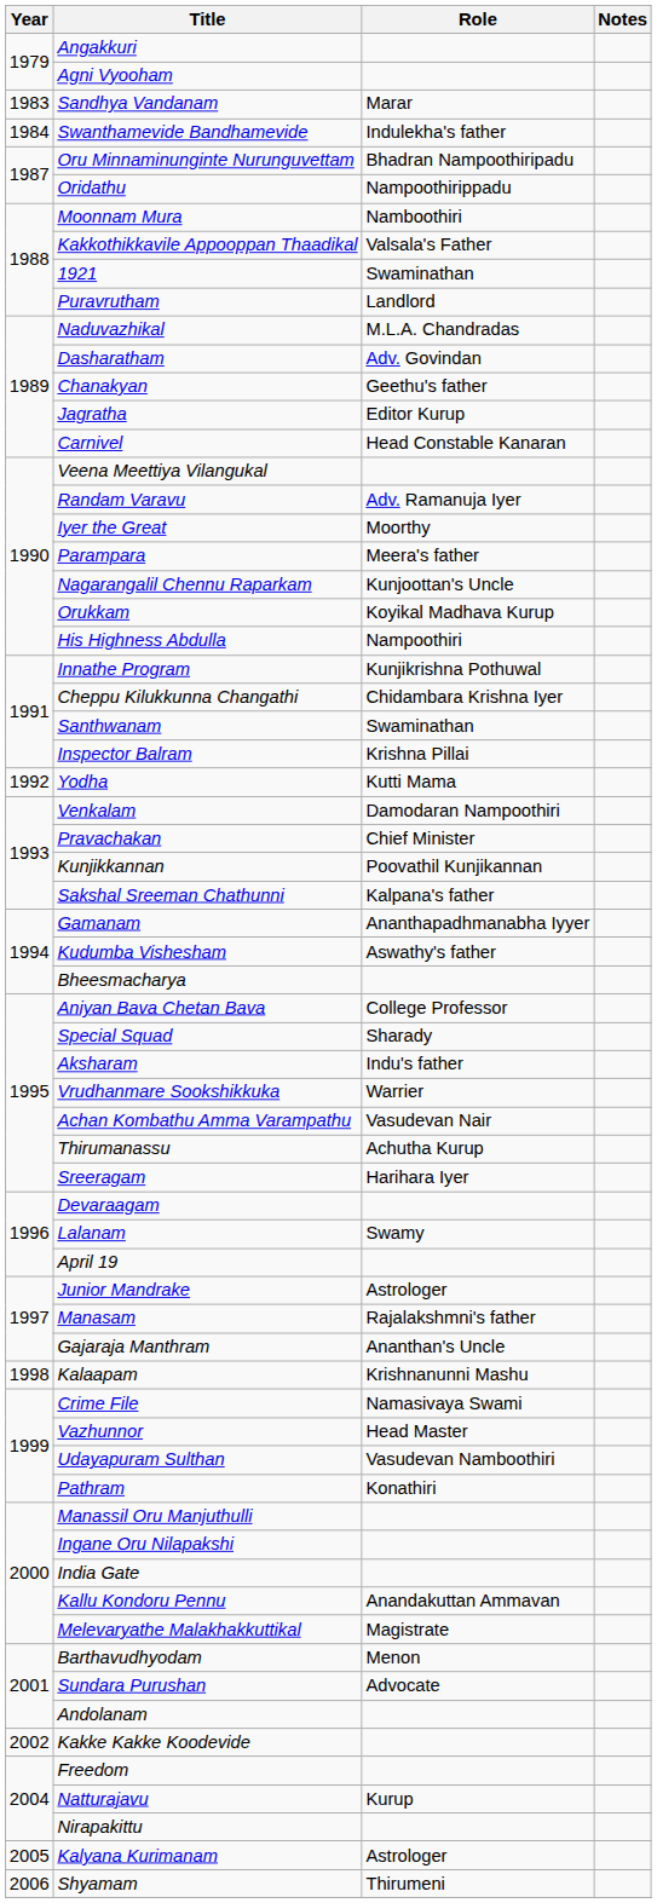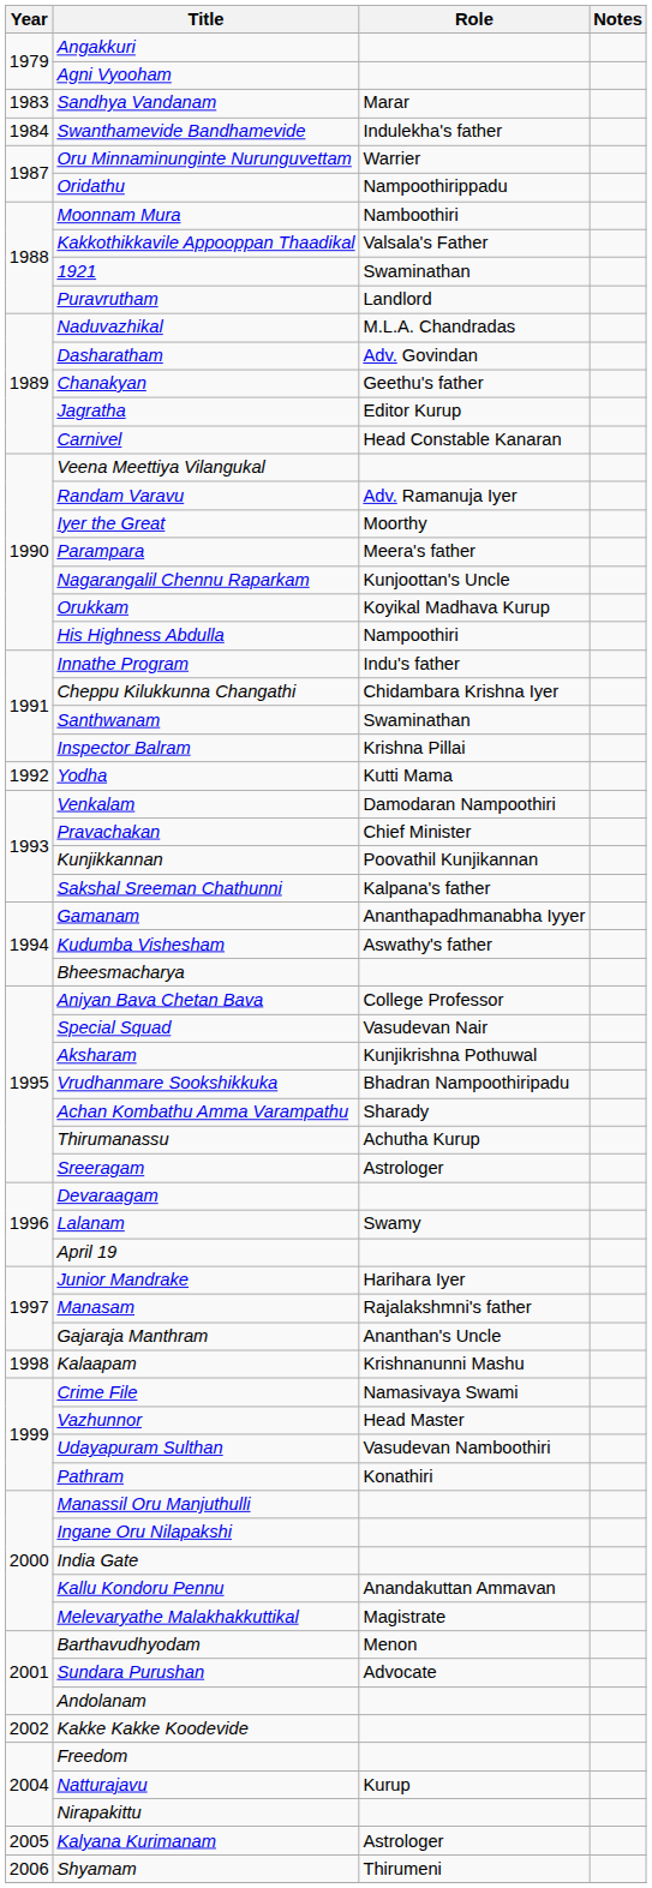 <table class="wikitable sortable">
 <tr>
 <th>Year</th>
 <th>Title</th>
 <th>Role</th>
 <th class="unsortable">Notes</th>
 </tr>
 <tr>
 <td rowspan=2>1979</td>
 <td><em> <a href='#'>Angakkuri</a></em></td>
 <td></td>
 <td></td>
 </tr>
 <tr>
 <td><em><a href='#'>Agni Vyooham</a></em></td>
 <td></td>
 <td></td>
 </tr>
 <tr>
 <td>1983</td>
 <td><em><a href='#'>Sandhya Vandanam</a></em></td>
 <td>Marar</td>
 <td></td>
 </tr>
 <tr>
 <td>1984</td>
 <td><em><a href='#'>Swanthamevide Bandhamevide</a></em></td>
 <td>Indulekha's father</td>
 <td></td>
 </tr>
 <tr>
 <td rowspan=2>1987</td>
 <td><em><a href='#'>Oru Minnaminunginte Nurunguvettam</a></em></td>
-<td>Bhadran Nampoothiripadu</td>
+<td>Warrier</td>
 <td></td>
 </tr>
 <tr>
 <td><em> <a href='#'>Oridathu</a></em></td>
 <td>Nampoothirippadu</td>
 <td></td>
 </tr>
 <tr>
 <td rowspan=4>1988</td>
 <td><em><a href='#'>Moonnam Mura</a></em></td>
 <td>Namboothiri</td>
 <td></td>
 </tr>
 <tr>
 <td><em><a href='#'>Kakkothikkavile Appooppan Thaadikal</a></em></td>
 <td>Valsala's Father</td>
 <td></td>
 </tr>
 <tr>
 <td><em> <a href='#'>1921</a></em></td>
 <td>Swaminathan</td>
 <td></td>
 </tr>
 <tr>
 <td><em><a href='#'>Puravrutham</a></em></td>
 <td>Landlord</td>
 <td></td>
 </tr>
 <tr>
 <td rowspan=5>1989</td>
 <td><em><a href='#'>Naduvazhikal</a></em></td>
 <td>M.L.A. Chandradas</td>
 <td></td>
 </tr>
 <tr>
 <td><em> <a href='#'>Dasharatham</a></em></td>
 <td><a href='#'>Adv.</a> Govindan</td>
 <td></td>
 </tr>
 <tr>
 <td><em><a href='#'>Chanakyan</a></em></td>
 <td>Geethu's father</td>
 <td></td>
 </tr>
 <tr>
 <td><em> <a href='#'>Jagratha</a></em></td>
 <td>Editor Kurup</td>
 <td></td>
 </tr>
 <tr>
 <td><em><a href='#'>Carnivel</a></em></td>
 <td>Head Constable Kanaran</td>
 <td></td>
 </tr>
 <tr>
 <td rowspan=7>1990</td>
 <td><em>Veena Meettiya Vilangukal</em></td>
 <td></td>
 <td></td>
 </tr>
 <tr>
 <td><em><a href='#'>Randam Varavu</a></em></td>
 <td><a href='#'>Adv.</a> Ramanuja Iyer</td>
 <td></td>
 </tr>
 <tr>
 <td><em><a href='#'>Iyer the Great</a></em></td>
 <td>Moorthy</td>
 <td></td>
 </tr>
 <tr>
 <td><em><a href='#'>Parampara</a></em></td>
 <td>Meera's father</td>
 <td></td>
 </tr>
 <tr>
 <td><em><a href='#'>Nagarangalil Chennu Raparkam</a></em></td>
 <td>Kunjoottan's Uncle</td>
 <td></td>
 </tr>
 <tr>
 <td><em><a href='#'>Orukkam</a></em></td>
 <td>Koyikal Madhava Kurup</td>
 <td></td>
 </tr>
 <tr>
 <td><em><a href='#'>His Highness Abdulla</a></em></td>
 <td>Nampoothiri</td>
 <td></td>
 </tr>
 <tr>
 <td rowspan=4>1991</td>
 <td><em><a href='#'>Innathe Program</a></em></td>
-<td>Kunjikrishna Pothuwal</td>
+<td>Indu's father</td>
 <td></td>
 </tr>
 <tr>
 <td><em>Cheppu Kilukkunna Changathi</em></td>
 <td>Chidambara Krishna Iyer</td>
 <td></td>
 </tr>
 <tr>
 <td><em><a href='#'>Santhwanam</a></em></td>
 <td>Swaminathan</td>
 <td></td>
 </tr>
 <tr>
 <td><em><a href='#'>Inspector Balram</a></em></td>
 <td>Krishna Pillai</td>
 <td></td>
 </tr>
 <tr>
 <td>1992</td>
 <td><em><a href='#'>Yodha</a></em></td>
 <td>Kutti Mama</td>
 <td></td>
 </tr>
 <tr>
 <td rowspan=4>1993</td>
 <td><em><a href='#'>Venkalam</a></em></td>
 <td>Damodaran Nampoothiri</td>
 <td></td>
 </tr>
 <tr>
 <td><em><a href='#'>Pravachakan</a></em></td>
 <td>Chief Minister</td>
 <td></td>
 </tr>
 <tr>
 <td><em>Kunjikkannan</em></td>
 <td>Poovathil Kunjikannan</td>
 <td></td>
 </tr>
 <tr>
 <td><em><a href='#'>Sakshal Sreeman Chathunni</a></em></td>
 <td>Kalpana's father</td>
 <td></td>
 </tr>
 <tr>
 <td rowspan=3>1994</td>
 <td><em><a href='#'>Gamanam</a></em></td>
 <td>Ananthapadhmanabha Iyyer</td>
 <td></td>
 </tr>
 <tr>
 <td><em><a href='#'>Kudumba Vishesham</a></em></td>
 <td>Aswathy's father</td>
 <td></td>
 </tr>
 <tr>
 <td><em>Bheesmacharya</em></td>
 <td></td>
 <td></td>
 </tr>
 <tr>
 <td rowspan=7>1995</td>
 <td><em><a href='#'>Aniyan Bava Chetan Bava</a></em></td>
 <td>College Professor</td>
 <td></td>
 </tr>
 <tr>
 <td><em><a href='#'>Special Squad</a></em></td>
-<td>Sharady</td>
+<td>Vasudevan Nair</td>
 <td></td>
 </tr>
 <tr>
 <td><em><a href='#'>Aksharam</a></em></td>
-<td>Indu's father</td>
+<td>Kunjikrishna Pothuwal</td>
 <td></td>
 </tr>
 <tr>
 <td><em><a href='#'>Vrudhanmare Sookshikkuka</a></em></td>
-<td>Warrier</td>
+<td>Bhadran Nampoothiripadu</td>
 <td></td>
 </tr>
 <tr>
 <td><em><a href='#'>Achan Kombathu Amma Varampathu</a></em></td>
-<td>Vasudevan Nair</td>
+<td>Sharady</td>
 <td></td>
 </tr>
 <tr>
 <td><em>Thirumanassu</em></td>
 <td>Achutha Kurup</td>
 <td></td>
 </tr>
 <tr>
 <td><em><a href='#'>Sreeragam</a></em></td>
-<td>Harihara Iyer</td>
+<td>Astrologer</td>
 <td></td>
 </tr>
 <tr>
 <td rowspan=3>1996</td>
 <td><em><a href='#'>Devaraagam</a></em></td>
 <td></td>
 <td></td>
 </tr>
 <tr>
 <td><em><a href='#'>Lalanam</a></em></td>
 <td>Swamy</td>
 <td></td>
 </tr>
 <tr>
 <td><em>April 19</em></td>
 <td></td>
 <td></td>
 </tr>
 <tr>
 <td rowspan=3>1997</td>
 <td><em><a href='#'>Junior Mandrake</a></em></td>
-<td>Astrologer</td>
+<td>Harihara Iyer</td>
 <td></td>
 </tr>
 <tr>
 <td><em><a href='#'>Manasam</a></em></td>
 <td>Rajalakshmni's father</td>
 <td></td>
 </tr>
 <tr>
 <td><em>Gajaraja Manthram</em></td>
 <td>Ananthan's Uncle</td>
 <td></td>
 </tr>
 <tr>
 <td>1998</td>
 <td><em>Kalaapam</em></td>
 <td>Krishnanunni Mashu</td>
 <td></td>
 </tr>
 <tr>
 <td rowspan=4>1999</td>
 <td><em><a href='#'>Crime File</a></em></td>
 <td>Namasivaya Swami</td>
 <td></td>
 </tr>
 <tr>
 <td><em><a href='#'>Vazhunnor</a></em></td>
 <td>Head Master</td>
 <td></td>
 </tr>
 <tr>
 <td><em><a href='#'>Udayapuram Sulthan</a></em></td>
 <td>Vasudevan Namboothiri</td>
 <td></td>
 </tr>
 <tr>
 <td><em><a href='#'>Pathram</a></em></td>
 <td>Konathiri</td>
 <td></td>
 </tr>
 <tr>
 <td rowspan=5>2000</td>
 <td><em><a href='#'>Manassil Oru Manjuthulli</a></em></td>
 <td></td>
 <td></td>
 </tr>
 <tr>
 <td><em><a href='#'>Ingane Oru Nilapakshi</a></em></td>
 <td></td>
 <td></td>
 </tr>
 <tr>
 <td><em>India Gate</em></td>
 <td></td>
 <td></td>
 </tr>
 <tr>
 <td><em><a href='#'>Kallu Kondoru Pennu</a></em></td>
 <td>Anandakuttan Ammavan</td>
 <td></td>
 </tr>
 <tr>
 <td><em><a href='#'>Melevaryathe Malakhakkuttikal</a></em></td>
 <td>Magistrate</td>
 <td></td>
 </tr>
 <tr>
 <td rowspan=3>2001</td>
 <td><em>Barthavudhyodam</em></td>
 <td>Menon</td>
 <td></td>
 </tr>
 <tr>
 <td><em><a href='#'>Sundara Purushan</a></em></td>
 <td>Advocate</td>
 <td></td>
 </tr>
 <tr>
 <td><em>Andolanam</em></td>
 <td></td>
 <td></td>
 </tr>
 <tr>
 <td>2002</td>
 <td><em>Kakke Kakke Koodevide</em></td>
 <td></td>
 <td></td>
 </tr>
 <tr>
 <td rowspan=3>2004</td>
 <td><em>Freedom </em></td>
 <td></td>
 <td></td>
 </tr>
 <tr>
 <td><em><a href='#'>Natturajavu</a></em></td>
 <td>Kurup</td>
 <td></td>
 </tr>
 <tr>
 <td><em>Nirapakittu</em></td>
 <td></td>
 <td></td>
 </tr>
 <tr>
 <td>2005</td>
 <td><em><a href='#'>Kalyana Kurimanam</a></em></td>
 <td>Astrologer</td>
 <td></td>
 </tr>
 <tr>
 <td>2006</td>
 <td><em>Shyamam</em></td>
 <td>Thirumeni</td>
 <td></td>
 </tr>
 <tr>
 </tr>
 </table>
